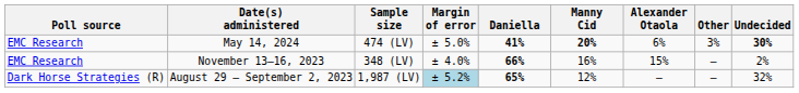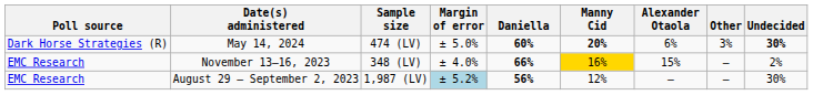 <table class="wikitable" style="font-size:90%;text-align:center;">
 <tr style="vertical-align:bottom">
 <th>Poll source</th>
 <th>Date(s)<br>administered</th>
 <th>Sample<br>size</th>
 <th>Margin<br>of error</th>
 <th style="width:75px;">Daniella<br></th>
 <th style="width:75px;">Manny<br>Cid</th>
 <th style="width:75px;">Alexander<br>Otaola</th>
 <th>Other</th>
 <th>Undecided</th>
 </tr>
 <tr>
-<td style="text-align:left;"><a href='#'>EMC Research</a></td>
+<td style="text-align:left;"><a href='#'>Dark Horse Strategies</a> (R)</td>
 <td>May 14, 2024</td>
 <td>474 (LV)</td>
 <td>± 5.0%</td>
-<td><strong>41%</strong></td>
+<td><strong>60%</strong></td>
 <td><strong>20%</strong></td>
 <td>6%</td>
 <td>3%</td>
 <td><strong>30%</strong></td>
 </tr>
 <tr>
 <td style="text-align:left;"><a href='#'>EMC Research</a></td>
 <td>November 13–16, 2023</td>
 <td>348 (LV)</td>
 <td>± 4.0%</td>
 <td><strong>66%</strong></td>
-<td>16%</td>
+<td style="background: gold;">16%</td>
 <td>15%</td>
 <td>–</td>
 <td>2%</td>
 </tr>
 <tr>
-<td style="text-align:left;"><a href='#'>Dark Horse Strategies</a> (R)</td>
+<td style="text-align:left;"><a href='#'>EMC Research</a></td>
 <td>August 29 – September 2, 2023</td>
 <td>1,987 (LV)</td>
 <td style="background: lightblue;">± 5.2%</td>
-<td><strong>65%</strong></td>
+<td><strong>56%</strong></td>
 <td>12%</td>
 <td>–</td>
 <td>–</td>
-<td>32%</td>
+<td>30%</td>
 </tr>
 </table>
